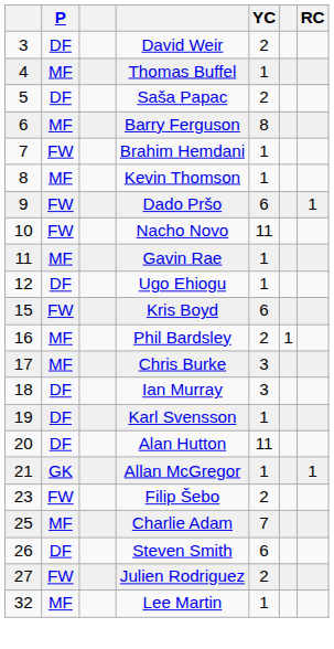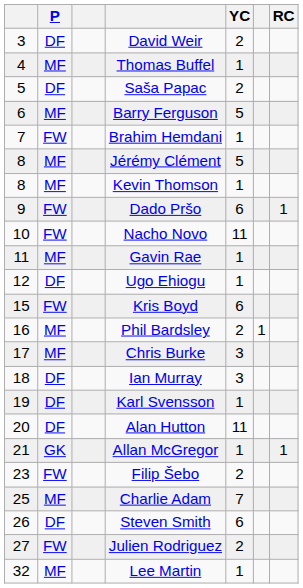 <table class="wikitable sortable" style="text-align: center;">
 <tr>
 <th width=28></th>
 <th width=28><a href='#'>P</a></th>
 <th width=28></th>
 <th></th>
 <th>YC </th>
 <th> </th>
 <th>RC </th>
 </tr>
 <tr>
 <td>3</td>
 <td><a href='#'>DF</a></td>
 <td></td>
 <td><a href='#'>David Weir</a></td>
 <td>2</td>
 <td></td>
 <td></td>
 </tr>
 <tr style="background:#f0f0f0;">
 <td>4</td>
 <td><a href='#'>MF</a></td>
 <td></td>
 <td><a href='#'>Thomas Buffel</a></td>
 <td>1</td>
 <td></td>
 <td></td>
 </tr>
 <tr>
 <td>5</td>
 <td><a href='#'>DF</a></td>
 <td></td>
 <td><a href='#'>Saša Papac</a></td>
 <td>2</td>
 <td></td>
 <td></td>
 </tr>
 <tr style="background:#f0f0f0;">
 <td>6</td>
 <td><a href='#'>MF</a></td>
 <td></td>
 <td><a href='#'>Barry Ferguson</a></td>
-<td>8</td>
+<td>5</td>
 <td></td>
 <td></td>
 </tr>
 <tr>
 <td>7</td>
 <td><a href='#'>FW</a></td>
 <td></td>
 <td><a href='#'>Brahim Hemdani</a></td>
 <td>1</td>
+<td></td>
+<td></td>
+</tr>
+<tr style="background:#f0f0f0;">
+<td>8</td>
+<td><a href='#'>MF</a></td>
+<td></td>
+<td><a href='#'>Jérémy Clément</a></td>
+<td>5</td>
 <td></td>
 <td></td>
 </tr>
 <tr>
 <td>8</td>
 <td><a href='#'>MF</a></td>
 <td></td>
 <td><a href='#'>Kevin Thomson</a></td>
 <td>1</td>
 <td></td>
 <td></td>
 </tr>
 <tr style="background:#f0f0f0;">
 <td>9</td>
 <td><a href='#'>FW</a></td>
 <td></td>
 <td><a href='#'>Dado Pršo</a></td>
 <td>6</td>
 <td></td>
 <td>1</td>
 </tr>
 <tr>
 <td>10</td>
 <td><a href='#'>FW</a></td>
 <td></td>
 <td><a href='#'>Nacho Novo</a></td>
 <td>11</td>
 <td></td>
 <td></td>
 </tr>
 <tr style="background:#f0f0f0;">
 <td>11</td>
 <td><a href='#'>MF</a></td>
 <td></td>
 <td><a href='#'>Gavin Rae</a></td>
 <td>1</td>
 <td></td>
 <td></td>
 </tr>
 <tr>
 <td>12</td>
 <td><a href='#'>DF</a></td>
 <td></td>
 <td><a href='#'>Ugo Ehiogu</a></td>
 <td>1</td>
 <td></td>
 <td></td>
 </tr>
 <tr style="background:#f0f0f0;">
 <td>15</td>
 <td><a href='#'>FW</a></td>
 <td></td>
 <td><a href='#'>Kris Boyd</a></td>
 <td>6</td>
 <td></td>
 <td></td>
 </tr>
 <tr>
 <td>16</td>
 <td><a href='#'>MF</a></td>
 <td></td>
 <td><a href='#'>Phil Bardsley</a></td>
 <td>2</td>
 <td>1</td>
 <td></td>
 </tr>
 <tr style="background:#f0f0f0;">
 <td>17</td>
 <td><a href='#'>MF</a></td>
 <td></td>
 <td><a href='#'>Chris Burke</a></td>
 <td>3</td>
 <td></td>
 <td></td>
 </tr>
 <tr>
 <td>18</td>
 <td><a href='#'>DF</a></td>
 <td></td>
 <td><a href='#'>Ian Murray</a></td>
 <td>3</td>
 <td></td>
 <td></td>
 </tr>
 <tr style="background:#f0f0f0;">
 <td>19</td>
 <td><a href='#'>DF</a></td>
 <td></td>
 <td><a href='#'>Karl Svensson</a></td>
 <td>1</td>
 <td></td>
 <td></td>
 </tr>
 <tr>
 <td>20</td>
 <td><a href='#'>DF</a></td>
 <td></td>
 <td><a href='#'>Alan Hutton</a></td>
 <td>11</td>
 <td></td>
 <td></td>
 </tr>
 <tr style="background:#f0f0f0;">
 <td>21</td>
 <td><a href='#'>GK</a></td>
 <td></td>
 <td><a href='#'>Allan McGregor</a></td>
 <td>1</td>
 <td></td>
 <td>1</td>
 </tr>
 <tr>
 <td>23</td>
 <td><a href='#'>FW</a></td>
 <td></td>
 <td><a href='#'>Filip Šebo</a></td>
 <td>2</td>
 <td></td>
 <td></td>
 </tr>
 <tr style="background:#f0f0f0;">
 <td>25</td>
 <td><a href='#'>MF</a></td>
 <td></td>
 <td><a href='#'>Charlie Adam</a></td>
 <td>7</td>
 <td></td>
 <td></td>
 </tr>
 <tr>
 <td>26</td>
 <td><a href='#'>DF</a></td>
 <td></td>
 <td><a href='#'>Steven Smith</a></td>
 <td>6</td>
 <td></td>
 <td></td>
 </tr>
 <tr style="background:#f0f0f0;">
 <td>27</td>
 <td><a href='#'>FW</a></td>
 <td></td>
 <td><a href='#'>Julien Rodriguez</a></td>
 <td>2</td>
 <td></td>
 <td></td>
 </tr>
 <tr>
 <td>32</td>
 <td><a href='#'>MF</a></td>
 <td></td>
 <td><a href='#'>Lee Martin</a></td>
 <td>1</td>
 <td></td>
 <td></td>
 </tr>
 </table>
